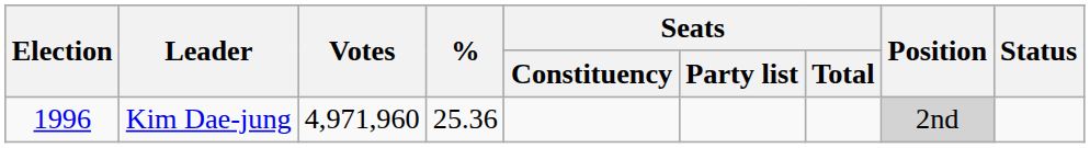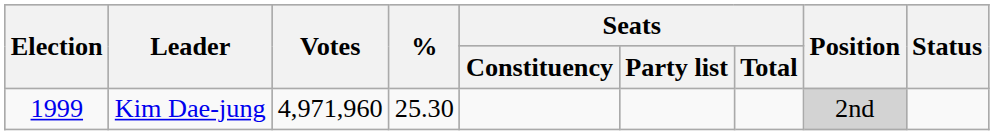 <table class="wikitable" style="text-align:center">
 <tr>
 <th rowspan="2">Election</th>
 <th rowspan="2">Leader</th>
 <th rowspan="2">Votes</th>
 <th rowspan="2">%</th>
 <th colspan="3">Seats</th>
 <th rowspan="2">Position</th>
 <th rowspan="2">Status</th>
 </tr>
 <tr>
 <th>Constituency</th>
 <th>Party list</th>
 <th>Total</th>
 </tr>
 <tr>
-<td><a href='#'>1996</a></td>
+<td><a href='#'>1999</a></td>
 <td><a href='#'>Kim Dae-jung</a></td>
 <td>4,971,960</td>
-<td>25.36</td>
+<td>25.30</td>
 <td></td>
 <td></td>
 <td></td>
 <td style="background: lightgrey;">2nd</td>
 <td></td>
 </tr>
 </table>
